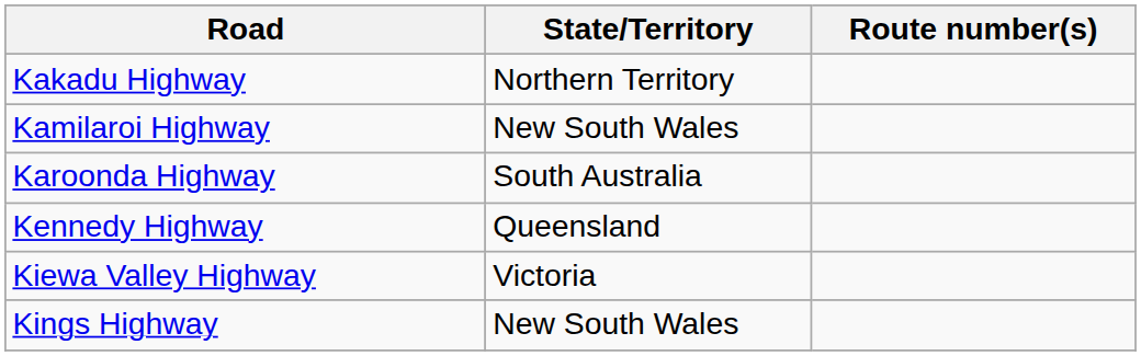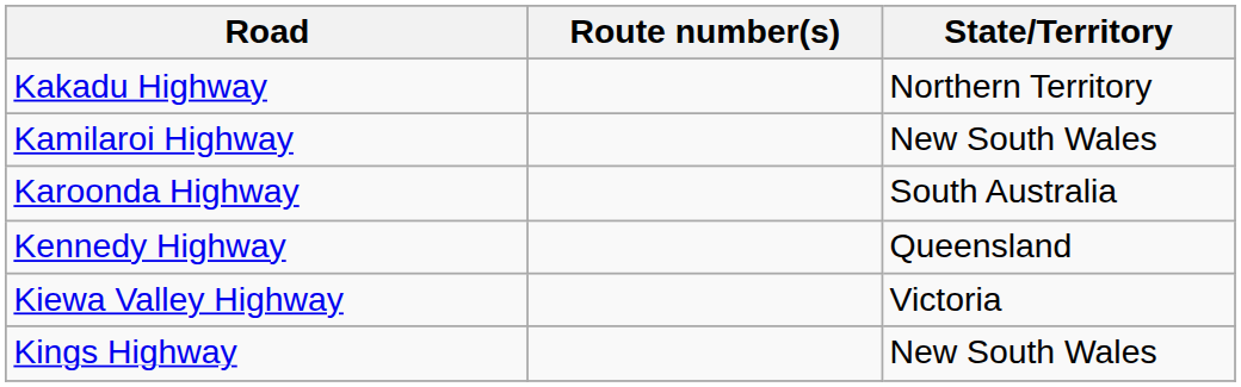 <table class=wikitable>
 <tr>
 <th style="width:15em;">Road</th>
+<th style="width:10em;">Route number(s)</th>
 <th style="width:10em;">State/Territory</th>
-<th style="width:10em;">Route number(s)</th>
 </tr>
 <tr>
 <td><a href='#'>Kakadu Highway</a></td>
+<td></td>
 <td>Northern Territory</td>
-<td></td>
 </tr>
 <tr>
 <td><a href='#'>Kamilaroi Highway</a></td>
+<td></td>
 <td>New South Wales</td>
-<td></td>
 </tr>
 <tr>
 <td><a href='#'>Karoonda Highway</a></td>
+<td></td>
 <td>South Australia</td>
-<td></td>
 </tr>
 <tr>
 <td><a href='#'>Kennedy Highway</a></td>
+<td> </td>
 <td>Queensland</td>
-<td> </td>
 </tr>
 <tr>
 <td><a href='#'>Kiewa Valley Highway</a></td>
+<td></td>
 <td>Victoria</td>
-<td></td>
 </tr>
 <tr>
 <td><a href='#'>Kings Highway</a></td>
+<td></td>
 <td>New South Wales</td>
-<td></td>
 </tr>
 </table>
